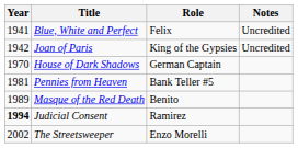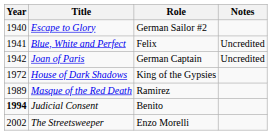 <table class="wikitable">
 <tr>
 <th>Year</th>
 <th>Title</th>
 <th>Role</th>
 <th>Notes</th>
+</tr>
+<tr>
+<td>1940</td>
+<td><em><a href='#'>Escape to Glory</a></em></td>
+<td>German Sailor #2</td>
+<td></td>
 </tr>
 <tr>
 <td>1941</td>
 <td><em><a href='#'>Blue, White and Perfect</a></em></td>
 <td>Felix</td>
 <td>Uncredited</td>
 </tr>
 <tr>
 <td>1942</td>
 <td><em><a href='#'>Joan of Paris</a></em></td>
-<td>King of the Gypsies</td>
+<td>German Captain</td>
 <td>Uncredited</td>
 </tr>
 <tr>
-<td>1970</td>
+<td>1972</td>
 <td><em><a href='#'>House of Dark Shadows</a></em></td>
-<td>German Captain</td>
-<td></td>
-</tr>
-<tr>
-<td>1981</td>
-<td><em><a href='#'>Pennies from Heaven</a></em></td>
-<td>Bank Teller #5</td>
+<td>King of the Gypsies</td>
 <td></td>
 </tr>
 <tr>
 <td>1989</td>
 <td><em><a href='#'>Masque of the Red Death</a></em></td>
-<td>Benito</td>
+<td>Ramirez</td>
 <td></td>
 </tr>
 <tr>
 <td><strong>1994</strong></td>
 <td><em>Judicial Consent</em></td>
-<td>Ramirez</td>
+<td>Benito</td>
 <td></td>
 </tr>
 <tr>
 <td>2002</td>
 <td><em>The Streetsweeper</em></td>
 <td>Enzo Morelli</td>
 <td></td>
 </tr>
 </table>
